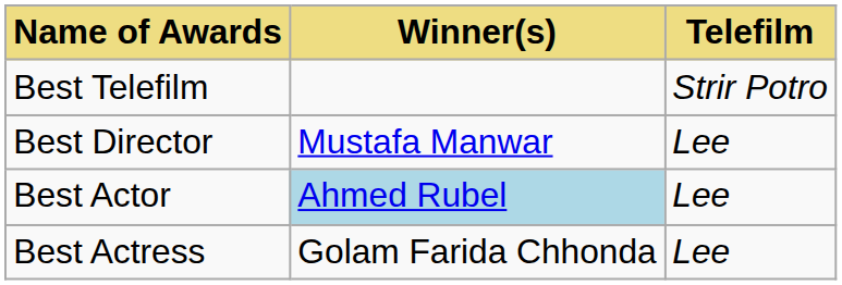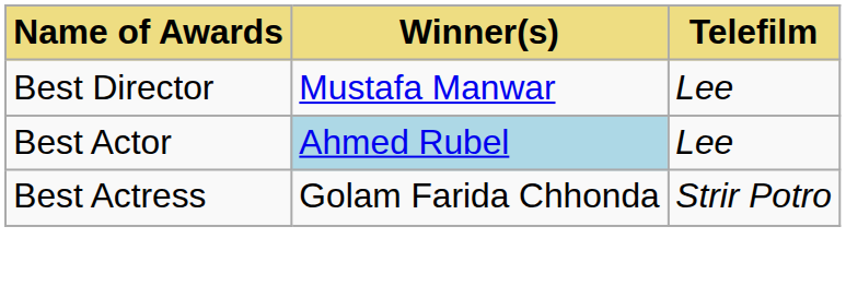 <table class="wikitable">
 <tr>
 <th style="background:#EEDD82;">Name of Awards</th>
 <th style="background:#EEDD82;">Winner(s)</th>
 <th style="background:#EEDD82;">Telefilm</th>
-</tr>
-<tr>
-<td>Best Telefilm</td>
-<td></td>
-<td><em>Strir Potro</em></td>
 </tr>
 <tr>
 <td>Best Director</td>
 <td><a href='#'>Mustafa Manwar</a></td>
 <td><em>Lee</em></td>
 </tr>
 <tr>
 <td>Best Actor</td>
 <td style="background: lightblue;"><a href='#'>Ahmed Rubel</a></td>
 <td><em>Lee</em></td>
 </tr>
 <tr>
 <td>Best Actress</td>
 <td>Golam Farida Chhonda</td>
-<td><em>Lee</em></td>
+<td><em>Strir Potro</em></td>
 </tr>
 </table>
